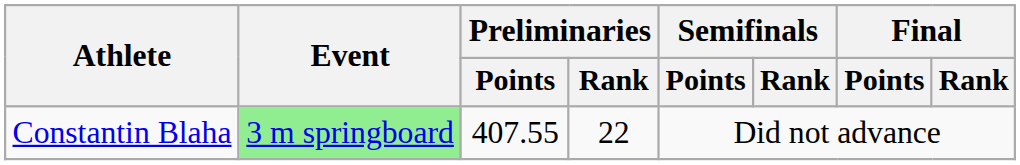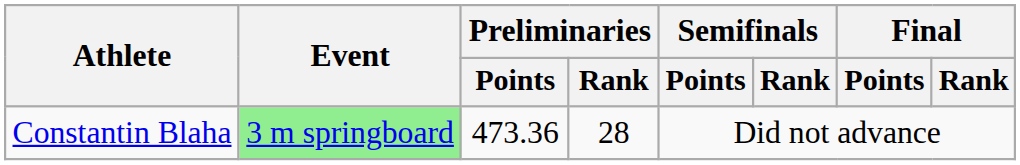 <table class=wikitable style="font-size:90%">
 <tr>
 <th rowspan="2">Athlete</th>
 <th rowspan="2">Event</th>
 <th colspan="2">Preliminaries</th>
 <th colspan="2">Semifinals</th>
 <th colspan="2">Final</th>
 </tr>
 <tr style="font-size:95%">
 <th>Points</th>
 <th>Rank</th>
 <th>Points</th>
 <th>Rank</th>
 <th>Points</th>
 <th>Rank</th>
 </tr>
 <tr align=center>
 <td align=left><a href='#'>Constantin Blaha</a></td>
 <td align=left style="background: lightgreen;"><a href='#'>3 m springboard</a></td>
-<td>407.55</td>
-<td>22</td>
+<td>473.36</td>
+<td>28</td>
 <td colspan=4>Did not advance</td>
 </tr>
 </table>
